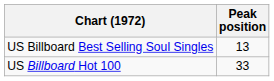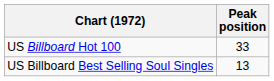 <table class="wikitable sortable">
 <tr>
 <th>Chart (1972)</th>
 <th>Peak<br>position</th>
 </tr>
 <tr>
+<td align="left">US <a href='#'><em>Billboard</em> Hot 100</a></td>
+<td align="center">33</td>
+</tr>
+<tr>
 <td align="left">US  Billboard <a href='#'>Best Selling Soul Singles</a></td>
 <td align="center">13</td>
 </tr>
-<tr>
-<td align="left">US <a href='#'><em>Billboard</em> Hot 100</a></td>
-<td align="center">33</td>
-</tr>
 </table>
